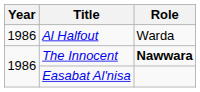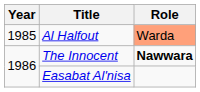 <table class="wikitable sortable">
 <tr>
 <th>Year</th>
 <th>Title</th>
 <th>Role</th>
 </tr>
 <tr>
-<td>1986</td>
+<td>1985</td>
 <td><em><a href='#'>Al Halfout</a></em></td>
-<td>Warda</td>
+<td style="background: lightsalmon;">Warda</td>
 </tr>
 <tr>
 <td rowspan=2>1986</td>
 <td><em><a href='#'>The Innocent</a></em></td>
 <td><strong>Nawwara</strong></td>
 </tr>
 <tr>
 <td><em><a href='#'>Easabat Al'nisa</a></em></td>
 <td></td>
 </tr>
 </table>
